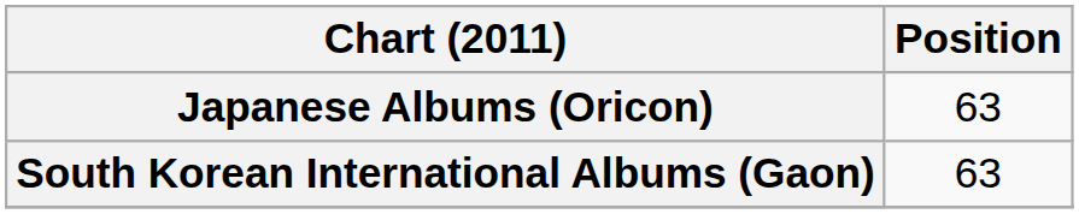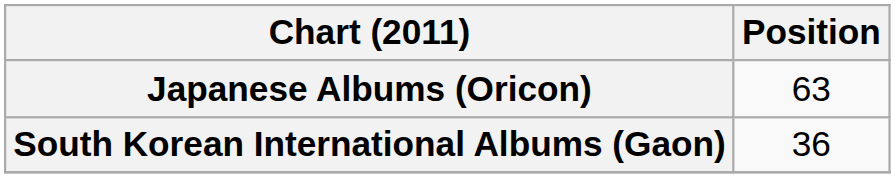 <table class="wikitable plainrowheaders" style="text-align:center">
 <tr>
 <th scope="col">Chart (2011)</th>
 <th scope="col">Position</th>
 </tr>
 <tr>
 <th scope="row">Japanese Albums (Oricon)</th>
 <td>63</td>
 </tr>
 <tr>
 <th scope="row">South Korean International Albums (Gaon)</th>
-<td>63</td>
+<td>36</td>
 </tr>
 <tr>
 </tr>
 </table>
